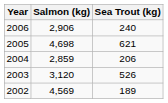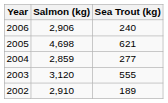 <table class="wikitable" style="text-align:center">
 <tr>
 <th><strong>Year</strong></th>
 <th><strong>Salmon (kg)</strong></th>
 <th><strong>Sea Trout (kg)</strong></th>
 </tr>
 <tr>
 <td>2006</td>
 <td>2,906</td>
 <td>240</td>
 </tr>
 <tr>
 <td>2005</td>
 <td>4,698</td>
 <td>621</td>
 </tr>
 <tr>
 <td>2004</td>
 <td>2,859</td>
-<td>206</td>
+<td>277</td>
 </tr>
 <tr>
 <td>2003</td>
 <td>3,120</td>
-<td>526</td>
+<td>555</td>
 </tr>
 <tr>
 <td>2002</td>
-<td>4,569</td>
+<td>2,910</td>
 <td>189</td>
 </tr>
 </table>
